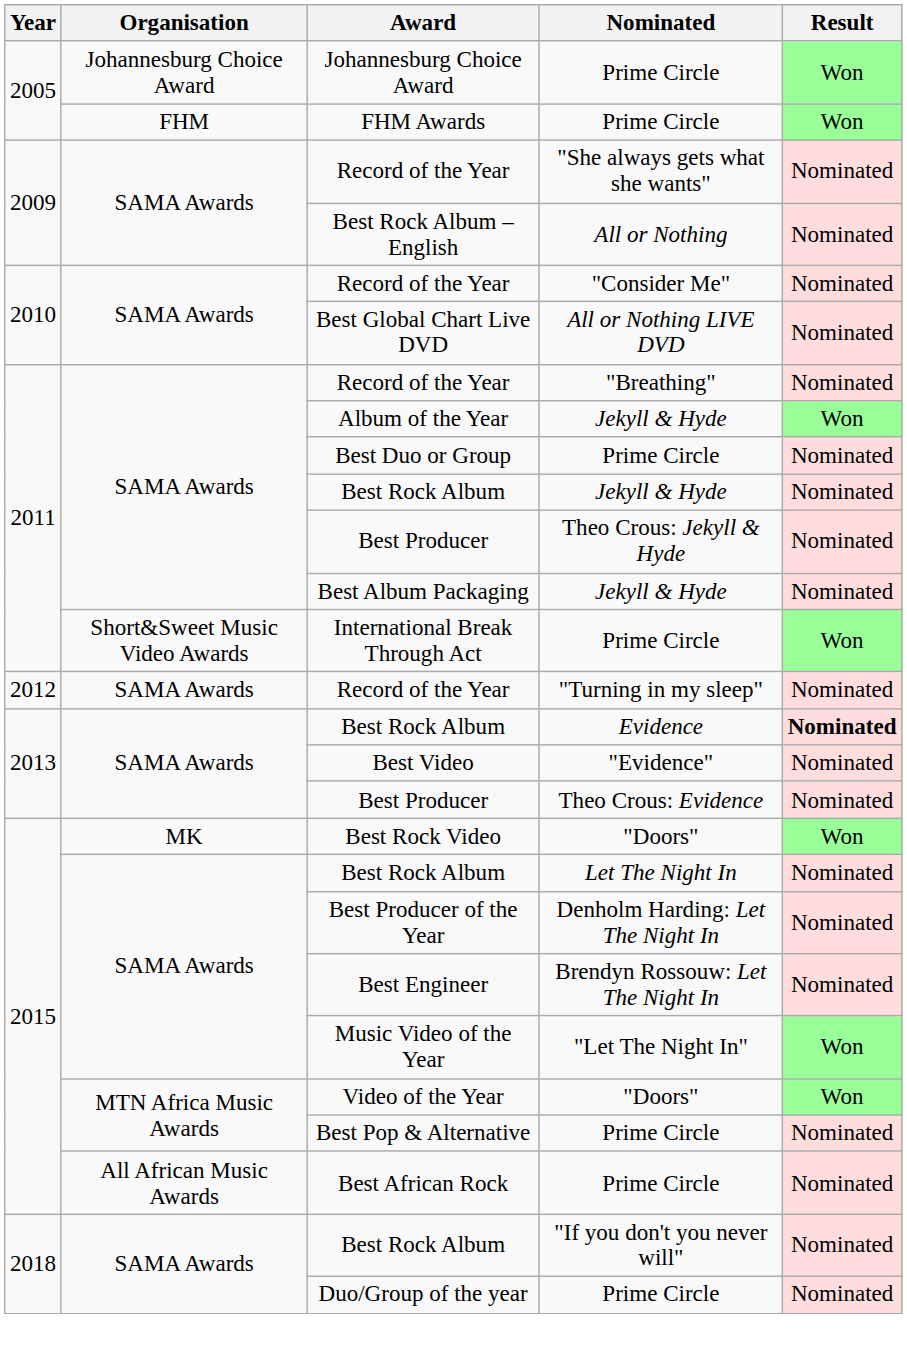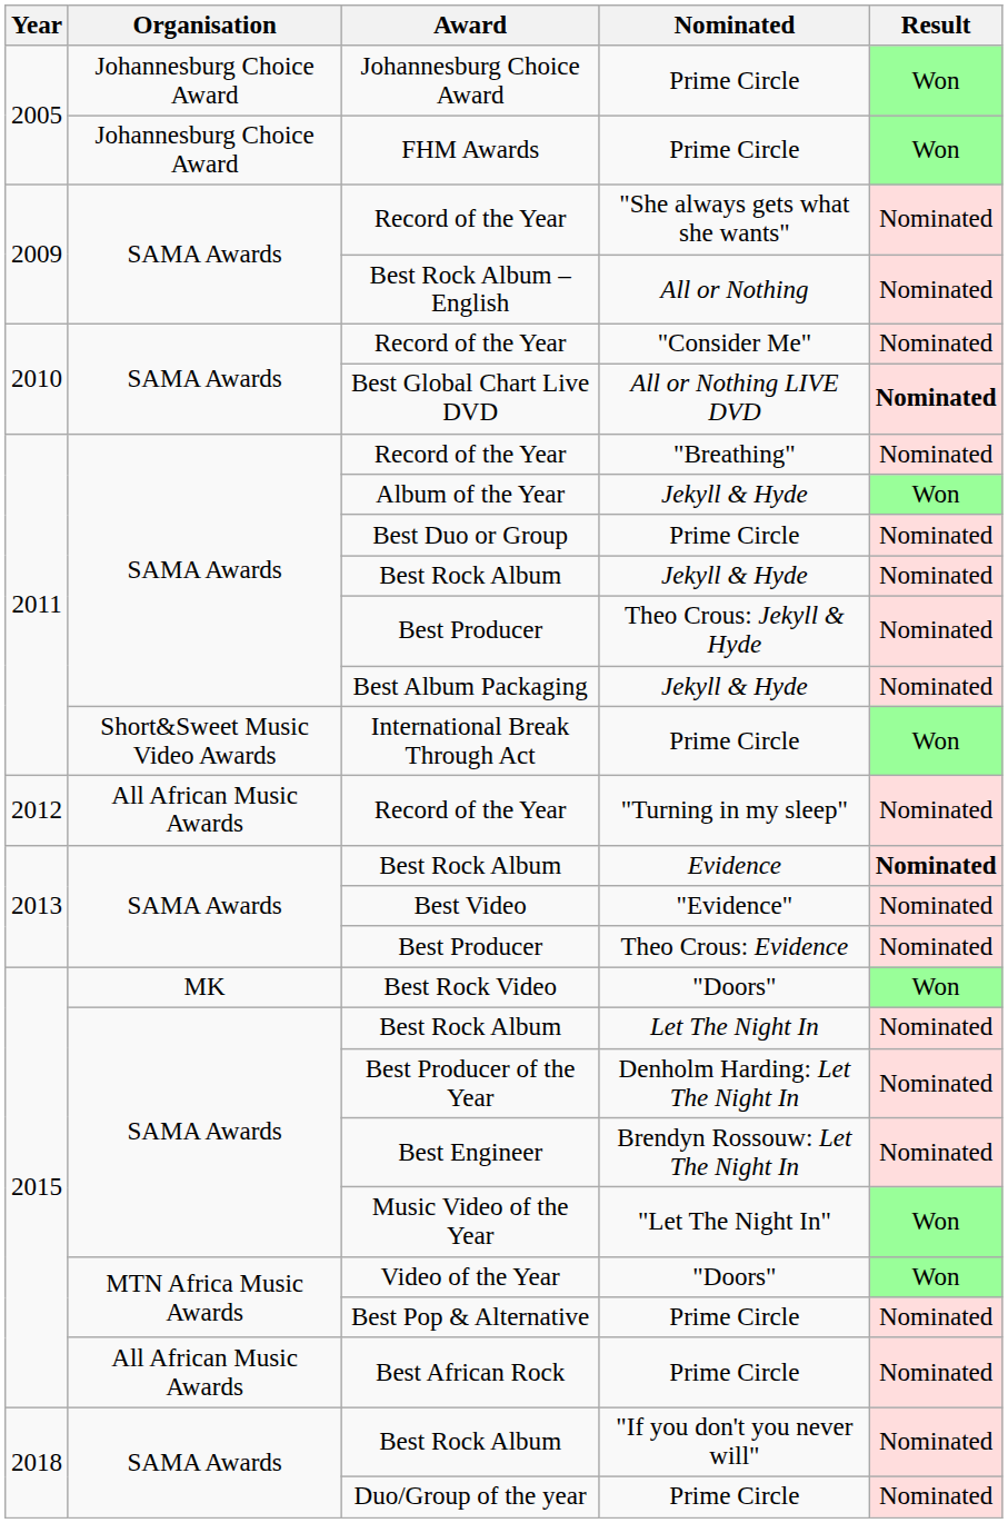 <table class="wikitable" style="text-align: center; width: 100%">
 <tr>
 <th>Year</th>
 <th>Organisation</th>
 <th>Award</th>
 <th>Nominated</th>
 <th>Result</th>
 </tr>
 <tr>
 <td rowspan="2">2005</td>
 <td>Johannesburg Choice Award</td>
 <td>Johannesburg Choice Award</td>
 <td>Prime Circle</td>
 <td style="background: #99FF99;">Won</td>
 </tr>
 <tr>
-<td>FHM</td>
+<td>Johannesburg Choice Award</td>
 <td>FHM Awards</td>
 <td>Prime Circle</td>
 <td style="background: #99FF99;">Won</td>
 </tr>
 <tr>
 <td rowspan="2">2009</td>
 <td rowspan="2">SAMA Awards</td>
 <td>Record of the Year</td>
 <td>"She always gets what she wants"</td>
 <td style="background: #FDD;">Nominated</td>
 </tr>
 <tr>
 <td>Best Rock Album – English</td>
 <td><em>All or Nothing</em></td>
 <td style="background: #FDD;">Nominated</td>
 </tr>
 <tr>
 <td rowspan="2">2010</td>
 <td rowspan="2">SAMA Awards</td>
 <td>Record of the Year</td>
 <td>"Consider Me"</td>
 <td style="background: #FDD;">Nominated</td>
 </tr>
 <tr>
 <td>Best Global Chart Live DVD</td>
 <td><em>All or Nothing LIVE DVD</em></td>
-<td style="background: #FDD;">Nominated</td>
+<td style="background: #FDD;"><strong>Nominated</strong></td>
 </tr>
 <tr>
 <td rowspan="7">2011</td>
 <td td rowspan="6">SAMA Awards</td>
 <td>Record of the Year</td>
 <td>"Breathing"</td>
 <td style="background: #FDD;">Nominated</td>
 </tr>
 <tr>
 <td>Album of the Year</td>
 <td><em>Jekyll & Hyde</em></td>
 <td style="background: #99FF99;">Won</td>
 </tr>
 <tr>
 <td>Best Duo or Group</td>
 <td>Prime Circle</td>
 <td style="background: #FDD;">Nominated</td>
 </tr>
 <tr>
 <td>Best Rock Album</td>
 <td><em>Jekyll & Hyde</em></td>
 <td style="background: #FDD;">Nominated</td>
 </tr>
 <tr>
 <td>Best Producer</td>
 <td>Theo Crous: <em>Jekyll & Hyde</em></td>
 <td style="background: #FDD;">Nominated</td>
 </tr>
 <tr>
 <td>Best Album Packaging</td>
 <td><em>Jekyll & Hyde</em></td>
 <td style="background: #FDD;">Nominated</td>
 </tr>
 <tr>
 <td>Short&Sweet Music Video Awards</td>
 <td>International Break Through Act</td>
 <td>Prime Circle</td>
 <td style="background: #99FF99;">Won</td>
 </tr>
 <tr>
 <td>2012</td>
-<td>SAMA Awards</td>
+<td>All African Music Awards</td>
 <td>Record of the Year</td>
 <td>"Turning in my sleep"</td>
 <td style="background: #FDD;">Nominated</td>
 </tr>
 <tr>
 <td rowspan="3">2013</td>
 <td rowspan="3">SAMA Awards</td>
 <td>Best Rock Album</td>
 <td><em>Evidence</em></td>
 <td style="background: #FDD;"><strong>Nominated</strong></td>
 </tr>
 <tr>
 <td>Best Video</td>
 <td>"Evidence"</td>
 <td style="background: #FDD;">Nominated</td>
 </tr>
 <tr>
 <td>Best Producer</td>
 <td>Theo Crous: <em>Evidence</em></td>
 <td style="background: #FDD;">Nominated</td>
 </tr>
 <tr>
 <td rowspan="8">2015</td>
 <td>MK</td>
 <td>Best Rock Video</td>
 <td>"Doors"</td>
 <td style="background: #99FF99;">Won</td>
 </tr>
 <tr>
 <td rowspan="4">SAMA Awards</td>
 <td>Best Rock Album</td>
 <td><em>Let The Night In</em></td>
 <td style="background: #FDD;">Nominated</td>
 </tr>
 <tr>
 <td>Best Producer of the Year</td>
 <td>Denholm Harding: <em>Let The Night In</em></td>
 <td style="background: #FDD;">Nominated</td>
 </tr>
 <tr>
 <td>Best Engineer</td>
 <td>Brendyn Rossouw: <em>Let The Night In</em></td>
 <td style="background: #FDD;">Nominated</td>
 </tr>
 <tr>
 <td>Music Video of the Year</td>
 <td>"Let The Night In"</td>
 <td style="background: #99FF99;">Won</td>
 </tr>
 <tr>
 <td rowspan="2">MTN Africa Music Awards</td>
 <td>Video of the Year</td>
 <td>"Doors"</td>
 <td style="background: #99FF99;">Won</td>
 </tr>
 <tr>
 <td>Best Pop & Alternative</td>
 <td>Prime Circle</td>
 <td style="background: #FDD;">Nominated</td>
 </tr>
 <tr>
 <td>All African Music Awards</td>
 <td>Best African Rock</td>
 <td>Prime Circle</td>
 <td style="background: #FDD;">Nominated</td>
 </tr>
 <tr>
 <td rowspan="2">2018</td>
 <td rowspan="2">SAMA Awards</td>
 <td>Best Rock Album</td>
 <td>"If you don't you never will"</td>
 <td style="background: #FDD;">Nominated</td>
 </tr>
 <tr>
 <td>Duo/Group of the year</td>
 <td>Prime Circle</td>
 <td style="background: #FDD;">Nominated</td>
 </tr>
 </table>
